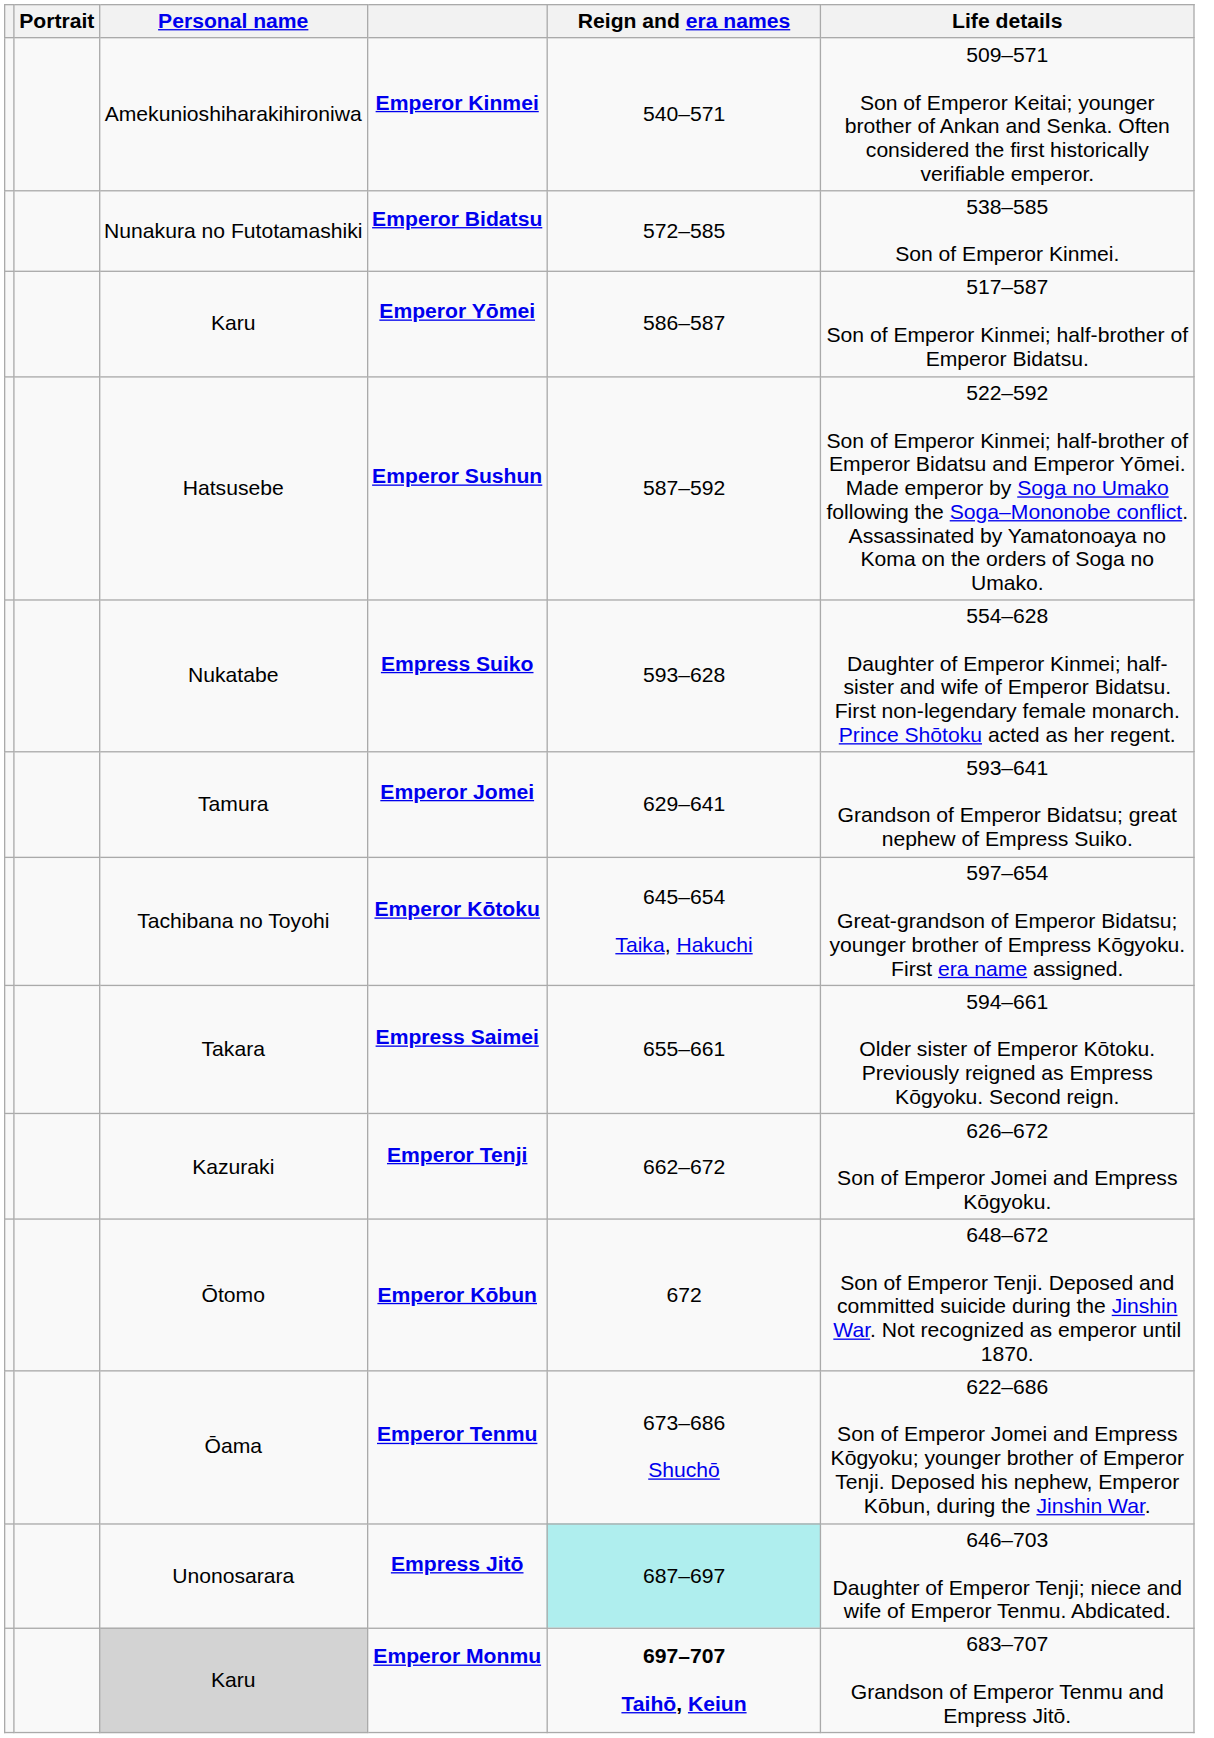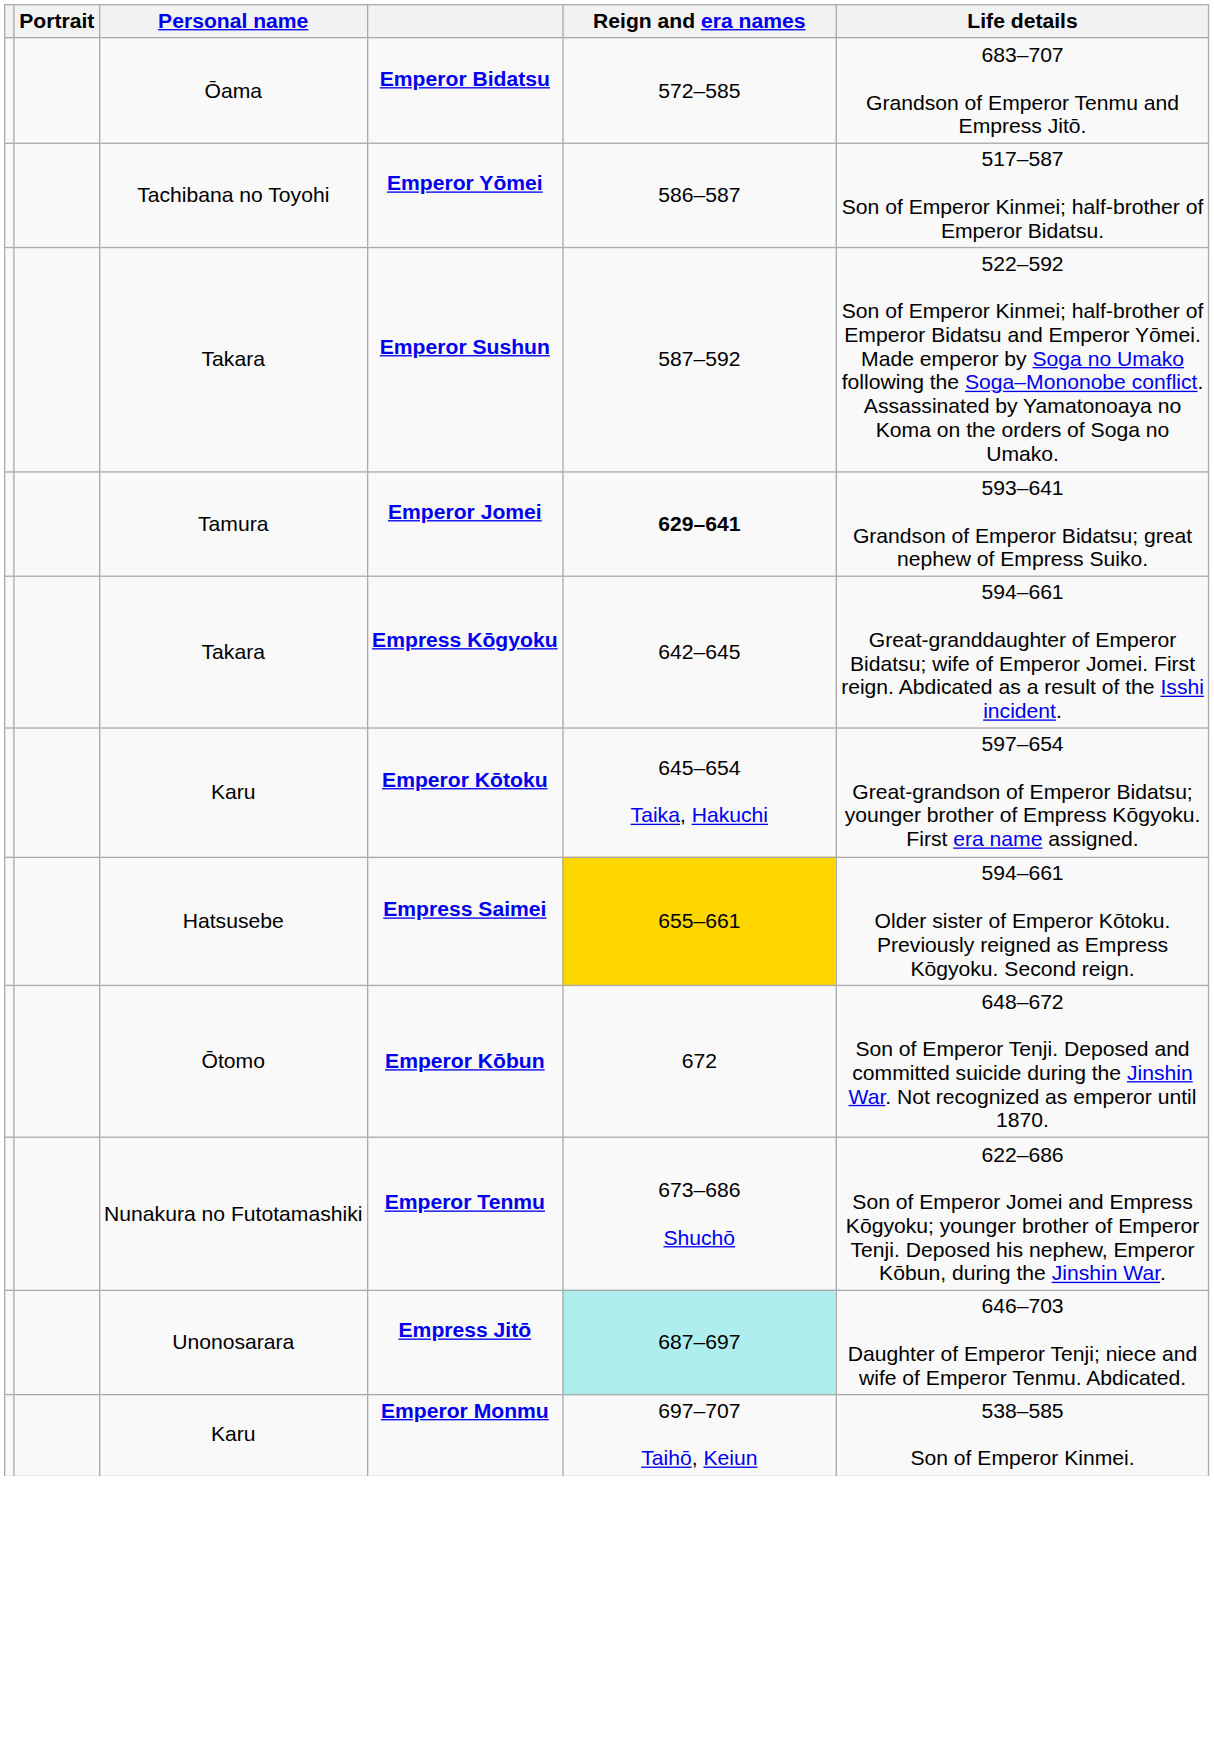 <table class="wikitable mw-collapsible" style="text-align:center">
 <tr>
 <th scope="col"></th>
 <th class="unsortable">Portrait</th>
 <th scope="col"><a href='#'>Personal name</a></th>
 <th scope="col"></th>
 <th scope="col" width="200px" class="unsortable">Reign and <a href='#'>era names</a></th>
 <th scope="col" width="275px" class="unsortable">Life details</th>
 </tr>
 <tr>
 <td></td>
 <td></td>
-<td>Amekunioshiharakihironiwa<br></td>
-<td><strong><a href='#'>Emperor Kinmei</a></strong><br><br></td>
-<td>540–571<br></td>
-<td>509–571<br><br>Son of Emperor Keitai; younger brother of Ankan and Senka. Often considered the first historically verifiable emperor.<strong></strong></td>
+<td>Ōama<br></td>
+<td><strong><a href='#'>Emperor Bidatsu</a></strong><br><br></td>
+<td>572–585<br></td>
+<td>683–707<br><br>Grandson of Emperor Tenmu and Empress Jitō.<strong></strong></td>
 </tr>
 <tr>
 <td></td>
 <td></td>
-<td>Nunakura no Futotamashiki<br></td>
-<td><strong><a href='#'>Emperor Bidatsu</a></strong><br><br></td>
-<td>572–585<br></td>
-<td>538–585<br><br>Son of Emperor Kinmei.<strong></strong></td>
-</tr>
-<tr>
-<td></td>
-<td></td>
-<td>Karu<br></td>
+<td>Tachibana no Toyohi<br></td>
 <td><strong><a href='#'>Emperor Yōmei</a></strong><br><br></td>
 <td>586–587<br></td>
 <td>517–587<br><br>Son of Emperor Kinmei; half-brother of Emperor Bidatsu.<strong></strong></td>
 </tr>
 <tr>
 <td></td>
 <td></td>
-<td>Hatsusebe<br></td>
+<td>Takara<br></td>
 <td><strong><a href='#'>Emperor Sushun</a></strong><br><br></td>
 <td>587–592<br></td>
 <td>522–592<br><br>Son of Emperor Kinmei; half-brother of Emperor Bidatsu and Emperor Yōmei. Made emperor by <a href='#'>Soga no Umako</a> following the <a href='#'>Soga–Mononobe conflict</a>. Assassinated by Yamatonoaya no Koma on the orders of Soga no Umako.<strong></strong></td>
 </tr>
 <tr>
 <td></td>
 <td></td>
-<td>Nukatabe<br></td>
-<td><strong><a href='#'>Empress Suiko</a></strong><br><br></td>
-<td>593–628<br></td>
-<td>554–628<br><br>Daughter of Emperor Kinmei; half-sister and wife of Emperor Bidatsu. First non-legendary female monarch. <a href='#'>Prince Shōtoku</a> acted as her regent.<strong></strong></td>
-</tr>
-<tr>
-<td></td>
-<td></td>
 <td>Tamura<br></td>
 <td><strong><a href='#'>Emperor Jomei</a></strong><br><br></td>
-<td>629–641<br></td>
+<td><strong>629–641<br></strong></td>
 <td>593–641<br><br>Grandson of Emperor Bidatsu; great nephew of Empress Suiko.<strong></strong></td>
 </tr>
 <tr>
 <td></td>
 <td></td>
-<td>Tachibana no Toyohi<br></td>
+<td>Takara<br></td>
+<td><strong><a href='#'>Empress Kōgyoku</a></strong><br><br></td>
+<td>642–645<br></td>
+<td>594–661<br><br>Great-granddaughter of Emperor Bidatsu; wife of Emperor Jomei. First reign. Abdicated as a result of the <a href='#'>Isshi incident</a>.<strong></strong></td>
+</tr>
+<tr>
+<td></td>
+<td></td>
+<td>Karu<br></td>
 <td><strong><a href='#'>Emperor Kōtoku</a></strong><br><br></td>
 <td>645–654<br><br><a href='#'>Taika</a>, <a href='#'>Hakuchi</a></td>
 <td>597–654<br><br>Great-grandson of Emperor Bidatsu; younger brother of Empress Kōgyoku. First <a href='#'>era name</a> assigned.<strong></strong></td>
 </tr>
 <tr>
 <td></td>
 <td></td>
-<td>Takara<br></td>
+<td>Hatsusebe<br></td>
 <td><a href='#'><strong>Empress Saimei</strong></a><br><br></td>
-<td>655–661<br></td>
+<td style="background: gold;">655–661<br></td>
 <td>594–661<br><br>Older sister of Emperor Kōtoku. Previously reigned as Empress Kōgyoku. Second reign.</td>
-</tr>
-<tr>
-<td></td>
-<td></td>
-<td>Kazuraki<br></td>
-<td><strong><a href='#'>Emperor Tenji</a></strong><br><br></td>
-<td>662–672<br></td>
-<td>626–672<br><br>Son of Emperor Jomei and Empress Kōgyoku.<strong></strong></td>
 </tr>
 <tr>
 <td></td>
 <td></td>
 <td>Ōtomo<br></td>
 <td><strong><a href='#'>Emperor Kōbun</a></strong><br></td>
 <td>672<br></td>
 <td>648–672<br><br>Son of Emperor Tenji. Deposed and committed suicide during the <a href='#'>Jinshin War</a>. Not recognized as emperor until 1870.<strong></strong></td>
 </tr>
 <tr>
 <td></td>
 <td></td>
-<td>Ōama<br></td>
+<td>Nunakura no Futotamashiki<br></td>
 <td><strong><a href='#'>Emperor Tenmu</a></strong><br><br></td>
 <td>673–686<br><br><a href='#'>Shuchō</a></td>
 <td>622–686<br><br>Son of Emperor Jomei and Empress Kōgyoku; younger brother of Emperor Tenji. Deposed his nephew, Emperor Kōbun, during the <a href='#'>Jinshin War</a>.<strong></strong></td>
 </tr>
 <tr>
 <td></td>
 <td></td>
 <td>Unonosarara<br></td>
 <td><strong><a href='#'>Empress Jitō</a></strong><br><br></td>
 <td style="background: paleturquoise;">687–697<br></td>
 <td>646–703<br><br>Daughter of Emperor Tenji; niece and wife of Emperor Tenmu. Abdicated.<strong></strong></td>
 </tr>
 <tr>
 <td></td>
 <td></td>
-<td style="background: lightgrey;">Karu<br></td>
+<td>Karu<br></td>
 <td><strong><a href='#'>Emperor Monmu</a></strong><br><br><br></td>
-<td><strong>697–707<br><br><a href='#'>Taihō</a>, <a href='#'>Keiun</a></strong></td>
-<td>683–707<br><br>Grandson of Emperor Tenmu and Empress Jitō.<strong></strong></td>
+<td>697–707<br><br><a href='#'>Taihō</a>, <a href='#'>Keiun</a></td>
+<td>538–585<br><br>Son of Emperor Kinmei.<strong></strong></td>
 </tr>
 </table>
